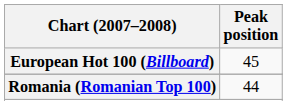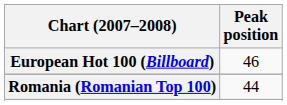 <table class="wikitable sortable plainrowheaders" style="text-align:center">
 <tr>
 <th scope="col">Chart (2007–2008)</th>
 <th scope="col">Peak<br>position</th>
 </tr>
 <tr>
 <th scope="row">European Hot 100 (<a href='#'><em>Billboard</em></a>)</th>
-<td>45</td>
+<td>46</td>
 </tr>
 <tr>
 </tr>
 <tr>
 </tr>
 <tr>
 </tr>
 <tr>
 </tr>
 <tr>
 <th scope="row">Romania (<a href='#'>Romanian Top 100</a>)</th>
 <td>44</td>
 </tr>
 <tr>
 </tr>
 <tr>
 </tr>
 <tr>
 </tr>
 <tr>
 </tr>
 </table>
